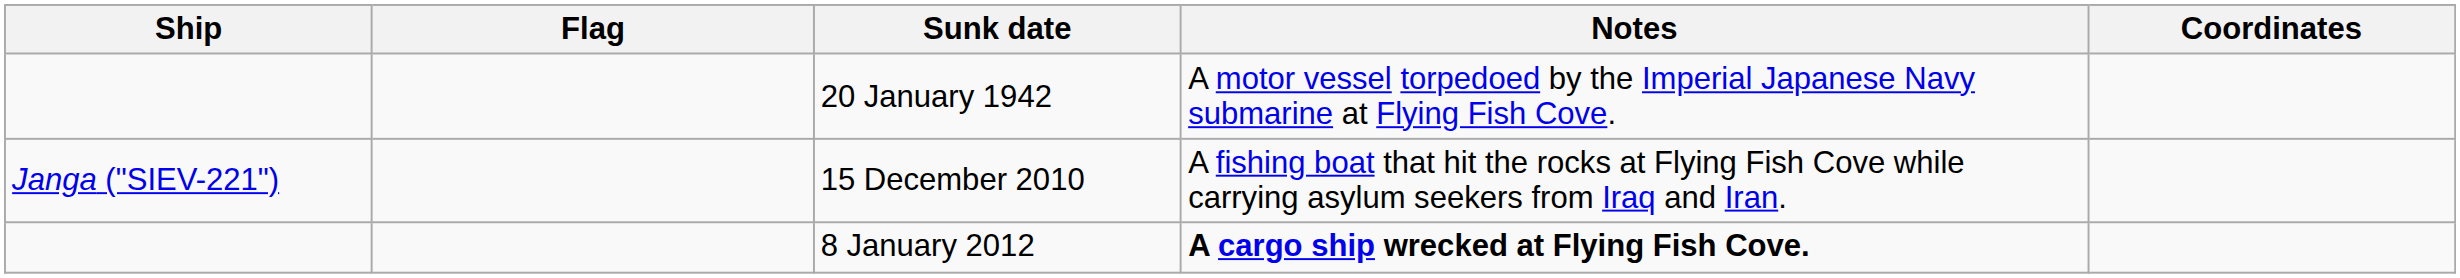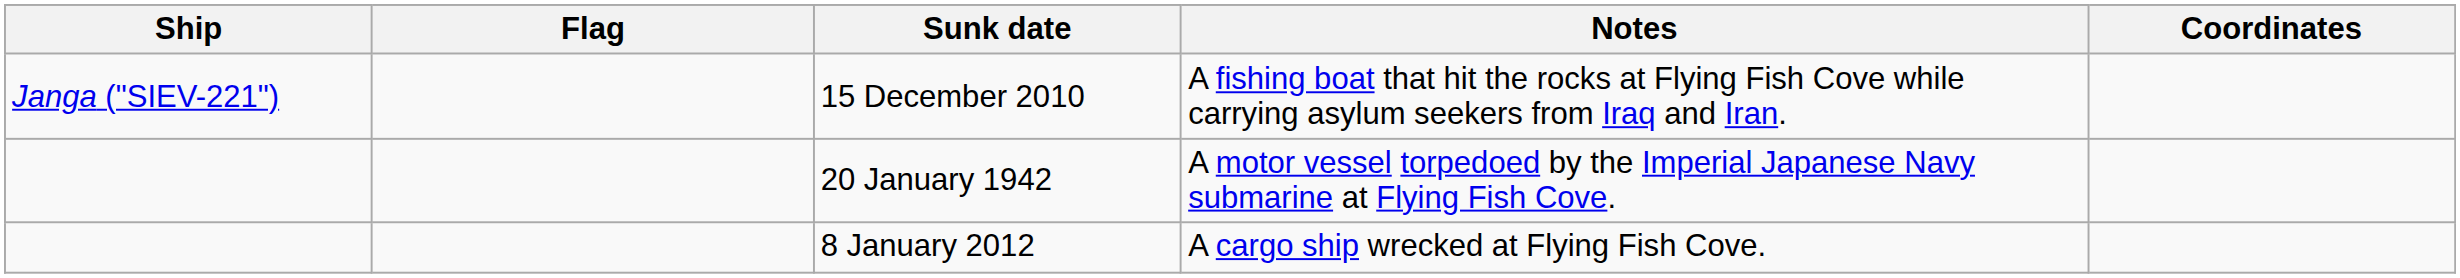 <table class="wikitable sortable" style="width:100%" |>
 <tr>
 <th style="width:15%">Ship</th>
 <th style="width:18%">Flag</th>
 <th style="width:15%">Sunk date</th>
 <th style="width:37%">Notes</th>
 <th style="width:15%">Coordinates</th>
-</tr>
-<tr>
-<td></td>
-<td></td>
-<td>20 January 1942</td>
-<td>A <a href='#'>motor vessel</a> <a href='#'>torpedoed</a> by the <a href='#'>Imperial Japanese Navy</a> <a href='#'>submarine</a>  at <a href='#'>Flying Fish Cove</a>.</td>
-<td></td>
 </tr>
 <tr>
 <td><a href='#'><em>Janga</em> ("SIEV-221")</a></td>
 <td></td>
 <td>15 December 2010</td>
 <td>A <a href='#'>fishing boat</a> that hit the rocks at Flying Fish Cove while carrying asylum seekers from <a href='#'>Iraq</a> and <a href='#'>Iran</a>.</td>
 <td></td>
 </tr>
 <tr>
 <td></td>
 <td></td>
+<td>20 January 1942</td>
+<td>A <a href='#'>motor vessel</a> <a href='#'>torpedoed</a> by the <a href='#'>Imperial Japanese Navy</a> <a href='#'>submarine</a>  at <a href='#'>Flying Fish Cove</a>.</td>
+<td></td>
+</tr>
+<tr>
+<td></td>
+<td></td>
 <td>8 January 2012</td>
-<td><strong>A <a href='#'>cargo ship</a> wrecked at Flying Fish Cove.</strong></td>
+<td>A <a href='#'>cargo ship</a> wrecked at Flying Fish Cove.</td>
 <td></td>
 </tr>
 </table>
